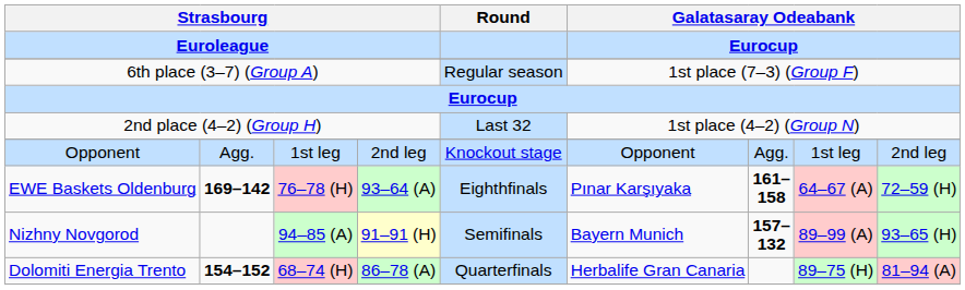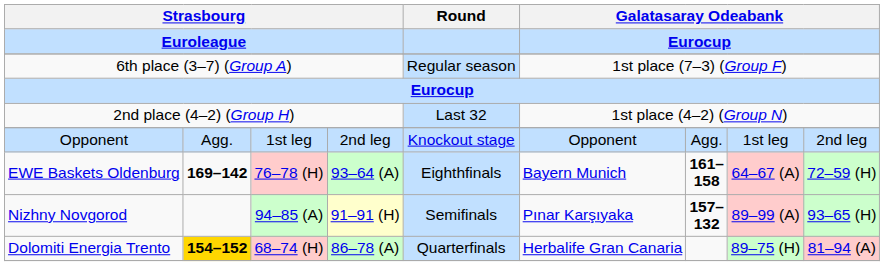 <table class="wikitable" style="text-align:center;">
 <tr>
 <th colspan=4> <a href='#'>Strasbourg</a></th>
 <th>Round</th>
 <th colspan=4> <a href='#'>Galatasaray Odeabank</a></th>
 </tr>
 <tr bgcolor=#c1e0ff>
 <td colspan=4><strong><a href='#'>Euroleague</a></strong></td>
 <td></td>
 <td colspan=4><strong><a href='#'>Eurocup</a></strong></td>
 </tr>
 <tr style="background:#c1e0ff">
 </tr>
 <tr>
 <td colspan=4 valign=top>6th place (3–7) (<em><a href='#'>Group A</a></em>)</td>
 <td bgcolor=c1e0ff>Regular season</td>
 <td colspan=4 valign=top>1st place (7–3) (<em><a href='#'>Group F</a></em>)</td>
 </tr>
 <tr bgcolor=#c1e0ff>
 <td colspan=9><strong><a href='#'>Eurocup</a></strong></td>
 </tr>
 <tr>
 <td colspan=4 valign=top>2nd place (4–2) (<em><a href='#'>Group H</a></em>)</td>
 <td bgcolor=c1e0ff>Last 32</td>
 <td colspan=4 valign=top>1st place (4–2) (<em><a href='#'>Group N</a></em>)</td>
 </tr>
 <tr>
 </tr>
 <tr style="background:#c1e0ff">
 <td>Opponent</td>
 <td>Agg.</td>
 <td>1st leg</td>
 <td>2nd leg</td>
 <td><a href='#'>Knockout stage</a></td>
 <td>Opponent</td>
 <td width=30>Agg.</td>
 <td>1st leg</td>
 <td>2nd leg</td>
 </tr>
 <tr>
 <td align=left> <a href='#'>EWE Baskets Oldenburg</a></td>
 <td><strong>169–142</strong></td>
 <td bgcolor=#fcc><a href='#'>76–78</a> (H)</td>
 <td bgcolor=#cfc><a href='#'>93–64</a> (A)</td>
 <td bgcolor=c1e0ff>Eighthfinals</td>
-<td align=left> <a href='#'>Pınar Karşıyaka</a></td>
+<td align=left> <a href='#'>Bayern Munich</a></td>
 <td><strong>161–158</strong></td>
 <td bgcolor=#fcc><a href='#'>64–67</a> (A)</td>
 <td bgcolor=#cfc><a href='#'>72–59</a> (H)</td>
 </tr>
 <tr>
 <td align=left> <a href='#'>Nizhny Novgorod</a></td>
 <td></td>
 <td bgcolor=#cfc><a href='#'>94–85</a> (A)</td>
 <td bgcolor=#ffc><a href='#'>91–91</a> (H)</td>
 <td bgcolor=c1e0ff>Semifinals</td>
-<td align=left> <a href='#'>Bayern Munich</a></td>
+<td align=left> <a href='#'>Pınar Karşıyaka</a></td>
 <td><strong>157–132</strong></td>
 <td bgcolor=#fcc><a href='#'>89–99</a> (A)</td>
 <td bgcolor=#cfc><a href='#'>93–65</a> (H)</td>
 </tr>
 <tr>
 <td align=left> <a href='#'>Dolomiti Energia Trento</a></td>
-<td><strong>154–152</strong></td>
+<td style="background: gold;"><strong>154–152</strong></td>
 <td bgcolor=#fcc><a href='#'>68–74</a> (H)</td>
 <td bgcolor=#cfc><a href='#'>86–78</a> (A)</td>
 <td bgcolor=c1e0ff>Quarterfinals</td>
 <td align=left> <a href='#'>Herbalife Gran Canaria</a></td>
 <td></td>
 <td bgcolor=#cfc><a href='#'>89–75</a> (H)</td>
 <td bgcolor=#fcc><a href='#'>81–94</a> (A)</td>
 </tr>
 <tr>
 </tr>
 </table>
